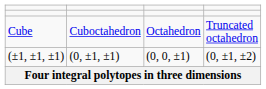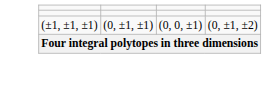 <table class="wikitable" align="right">
 <tr>
 <td></td>
 <td></td>
 <td></td>
 <td></td>
 </tr>
 <tr>
 <td></td>
 <td></td>
 <td></td>
 <td></td>
 </tr>
 <tr>
-<td><a href='#'>Cube</a></td>
-<td><a href='#'>Cuboctahedron</a></td>
-<td><a href='#'>Octahedron</a></td>
-<td><a href='#'>Truncated<br>octahedron</a></td>
-</tr>
-<tr>
 <td>(±1, ±1, ±1)</td>
 <td>(0, ±1, ±1)</td>
 <td>(0, 0, ±1)</td>
 <td>(0, ±1, ±2)</td>
 </tr>
 <tr>
 <th colspan="4">Four integral polytopes in three dimensions</th>
 </tr>
 </table>
